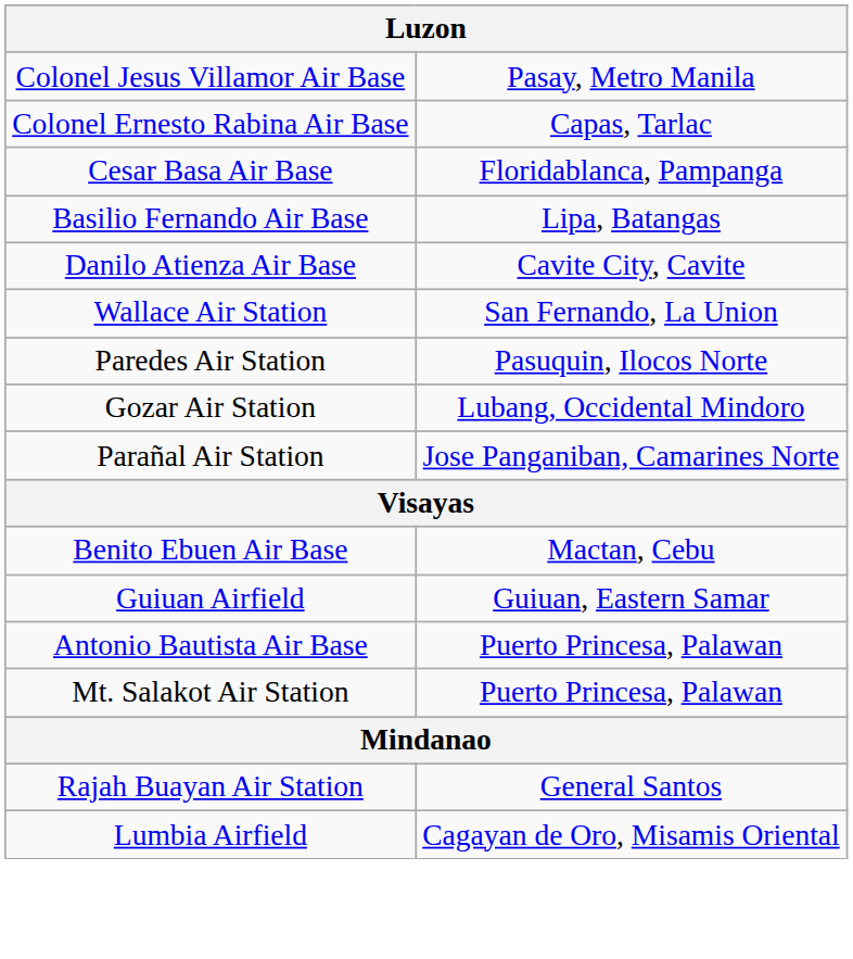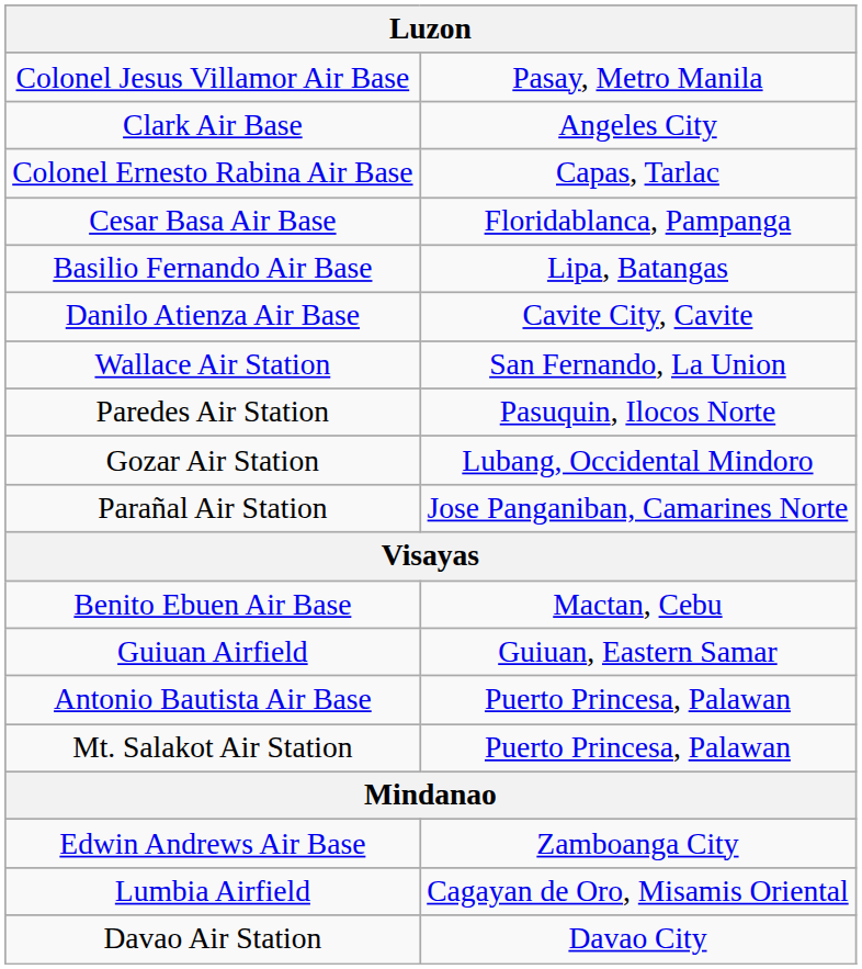 <table class="wikitable">
 <tr>
 <th colspan=2>Luzon</th>
 </tr>
 <tr style="text-align:center;">
 <td><a href='#'>Colonel Jesus Villamor Air Base</a></td>
 <td><a href='#'>Pasay</a>, <a href='#'>Metro Manila</a></td>
+</tr>
+<tr style="text-align:center;">
+<td><a href='#'>Clark Air Base</a></td>
+<td><a href='#'>Angeles City</a></td>
 </tr>
 <tr style="text-align:center;">
 <td><a href='#'>Colonel Ernesto Rabina Air Base</a></td>
 <td><a href='#'>Capas</a>, <a href='#'>Tarlac</a></td>
 </tr>
 <tr style="text-align:center;">
 <td><a href='#'>Cesar Basa Air Base</a></td>
 <td><a href='#'>Floridablanca</a>, <a href='#'>Pampanga</a></td>
 </tr>
 <tr style="text-align:center;">
 <td><a href='#'>Basilio Fernando Air Base</a></td>
 <td><a href='#'>Lipa</a>, <a href='#'>Batangas</a></td>
 </tr>
 <tr style="text-align:center;">
 <td><a href='#'>Danilo Atienza Air Base</a></td>
 <td><a href='#'>Cavite City</a>, <a href='#'>Cavite</a></td>
 </tr>
 <tr style="text-align:center;">
 <td><a href='#'>Wallace Air Station</a></td>
 <td><a href='#'>San Fernando</a>, <a href='#'>La Union</a></td>
 </tr>
 <tr style="text-align:center;">
 <td>Paredes Air Station</td>
 <td><a href='#'>Pasuquin</a>, <a href='#'>Ilocos Norte</a></td>
 </tr>
 <tr style="text-align:center;">
 <td>Gozar Air Station</td>
 <td><a href='#'>Lubang, Occidental Mindoro</a></td>
 </tr>
 <tr style="text-align:center;">
 <td>Parañal Air Station</td>
 <td><a href='#'>Jose Panganiban, Camarines Norte</a></td>
 </tr>
 <tr>
 <th colspan=2>Visayas</th>
 </tr>
 <tr style="text-align:center;">
 <td><a href='#'>Benito Ebuen Air Base</a></td>
 <td><a href='#'>Mactan</a>, <a href='#'>Cebu</a></td>
 </tr>
 <tr style="text-align:center;">
 <td><a href='#'>Guiuan Airfield</a></td>
 <td><a href='#'>Guiuan</a>, <a href='#'>Eastern Samar</a></td>
 </tr>
 <tr style="text-align:center;">
 <td><a href='#'>Antonio Bautista Air Base</a></td>
 <td><a href='#'>Puerto Princesa</a>, <a href='#'>Palawan</a></td>
 </tr>
 <tr style="text-align:center;">
 <td>Mt. Salakot Air Station</td>
 <td><a href='#'>Puerto Princesa</a>, <a href='#'>Palawan</a></td>
 </tr>
 <tr>
 <th colspan=2>Mindanao</th>
 </tr>
 <tr style="text-align:center;">
-<td><a href='#'>Rajah Buayan Air Station</a></td>
-<td><a href='#'>General Santos</a></td>
+<td><a href='#'>Edwin Andrews Air Base</a></td>
+<td><a href='#'>Zamboanga City</a></td>
 </tr>
 <tr style="text-align:center;">
 <td><a href='#'>Lumbia Airfield</a></td>
 <td><a href='#'>Cagayan de Oro</a>, <a href='#'>Misamis Oriental</a></td>
 </tr>
+<tr style="text-align:center;">
+<td>Davao Air Station</td>
+<td><a href='#'>Davao City</a></td>
+</tr>
 <tr>
 </tr>
 </table>
